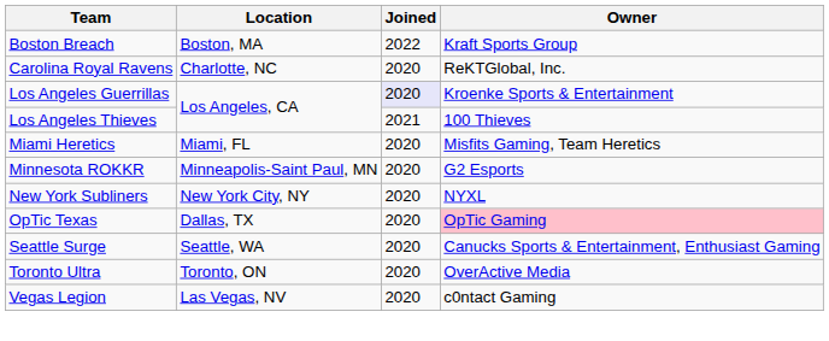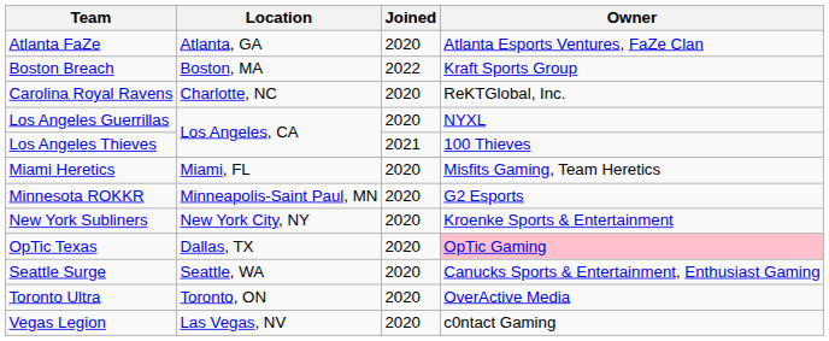 <table class="wikitable">
 <tr>
 <th>Team</th>
 <th>Location</th>
 <th>Joined</th>
 <th>Owner</th>
+</tr>
+<tr>
+<td><a href='#'>Atlanta FaZe</a></td>
+<td> <a href='#'>Atlanta</a>, GA</td>
+<td>2020</td>
+<td><a href='#'>Atlanta Esports Ventures</a>, <a href='#'>FaZe Clan</a></td>
 </tr>
 <tr>
 <td><a href='#'>Boston Breach</a></td>
 <td> <a href='#'>Boston</a>, MA</td>
 <td>2022</td>
 <td><a href='#'>Kraft Sports Group</a></td>
 </tr>
 <tr>
 <td><a href='#'>Carolina Royal Ravens</a></td>
 <td> <a href='#'>Charlotte</a>, NC</td>
 <td>2020</td>
 <td>ReKTGlobal, Inc.</td>
 </tr>
 <tr>
 <td><a href='#'>Los Angeles Guerrillas</a></td>
 <td rowspan="2"> <a href='#'>Los Angeles</a>, CA</td>
-<td style="background: lavender;">2020</td>
-<td><a href='#'>Kroenke Sports & Entertainment</a></td>
+<td>2020</td>
+<td><a href='#'>NYXL</a></td>
 </tr>
 <tr>
 <td><a href='#'>Los Angeles Thieves</a></td>
 <td>2021</td>
 <td><a href='#'>100 Thieves</a></td>
 </tr>
 <tr>
 <td><a href='#'>Miami Heretics</a></td>
 <td> <a href='#'>Miami</a>, FL</td>
 <td>2020</td>
 <td><a href='#'>Misfits Gaming</a>, Team Heretics</td>
 </tr>
 <tr>
 <td><a href='#'>Minnesota ROKKR</a></td>
 <td> <a href='#'>Minneapolis-Saint Paul</a>, MN</td>
 <td>2020</td>
 <td><a href='#'>G2 Esports</a></td>
 </tr>
 <tr>
 <td><a href='#'>New York Subliners</a></td>
 <td> <a href='#'>New York City</a>, NY</td>
 <td>2020</td>
-<td><a href='#'>NYXL</a></td>
+<td><a href='#'>Kroenke Sports & Entertainment</a></td>
 </tr>
 <tr>
 <td><a href='#'>OpTic Texas</a></td>
 <td> <a href='#'>Dallas</a>, TX</td>
 <td>2020</td>
 <td style="background: pink;"><a href='#'>OpTic Gaming</a></td>
 </tr>
 <tr>
 <td><a href='#'>Seattle Surge</a></td>
 <td> <a href='#'>Seattle</a>, WA</td>
 <td>2020</td>
 <td><a href='#'>Canucks Sports & Entertainment</a>, <a href='#'>Enthusiast Gaming</a></td>
 </tr>
 <tr>
 <td><a href='#'>Toronto Ultra</a></td>
 <td> <a href='#'>Toronto</a>, ON</td>
 <td>2020</td>
 <td><a href='#'>OverActive Media</a></td>
 </tr>
 <tr>
 <td><a href='#'>Vegas Legion</a></td>
 <td> <a href='#'>Las Vegas</a>, NV</td>
 <td>2020</td>
 <td>c0ntact Gaming</td>
 </tr>
 </table>
